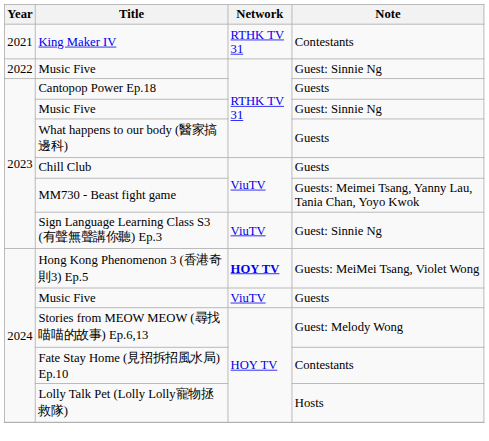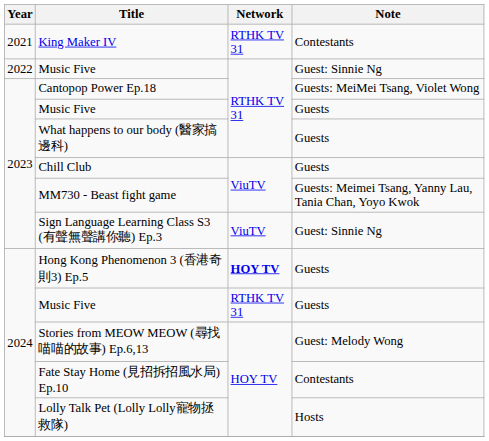 <table class="wikitable plainrowheaders">
 <tr>
 <th scope="col">Year</th>
 <th scope="col">Title</th>
 <th scope="col">Network</th>
 <th scope="col">Note</th>
 </tr>
 <tr>
 <td>2021</td>
 <td><a href='#'>King Maker IV</a></td>
 <td><a href='#'>RTHK TV 31</a></td>
 <td>Contestants</td>
 </tr>
 <tr>
 <td>2022</td>
 <td>Music Five</td>
 <td rowspan="4"><a href='#'>RTHK TV 31</a></td>
 <td>Guest: Sinnie Ng </td>
 </tr>
 <tr>
 <td rowspan="6">2023</td>
 <td>Cantopop Power Ep.18</td>
-<td>Guests </td>
+<td>Guests: MeiMei Tsang, Violet Wong </td>
 </tr>
 <tr>
 <td>Music Five</td>
-<td>Guest: Sinnie Ng </td>
+<td>Guests </td>
 </tr>
 <tr>
 <td>What happens to our body (醫家搞邊科)</td>
 <td>Guests </td>
 </tr>
 <tr>
 <td>Chill Club</td>
 <td rowspan="2"><a href='#'>ViuTV</a></td>
 <td>Guests </td>
 </tr>
 <tr>
 <td>MM730 - Beast fight game</td>
 <td>Guests: Meimei Tsang, Yanny Lau, Tania Chan, Yoyo Kwok </td>
 </tr>
 <tr>
 <td>Sign Language Learning Class S3 (有聲無聲講你聽) Ep.3</td>
 <td><a href='#'>ViuTV</a></td>
 <td>Guest: Sinnie Ng </td>
 </tr>
 <tr>
 <td rowspan="5">2024</td>
 <td>Hong Kong Phenomenon 3 (香港奇則3) Ep.5</td>
 <td><strong><a href='#'>HOY TV</a></strong></td>
-<td>Guests: MeiMei Tsang, Violet Wong </td>
+<td>Guests </td>
 </tr>
 <tr>
 <td>Music Five</td>
-<td><a href='#'>ViuTV</a></td>
+<td><a href='#'>RTHK TV 31</a></td>
 <td>Guests </td>
 </tr>
 <tr>
 <td>Stories from MEOW MEOW (尋找喵喵的故事) Ep.6,13</td>
 <td rowspan="3"><a href='#'>HOY TV</a></td>
 <td>Guest: Melody Wong </td>
 </tr>
 <tr>
 <td>Fate Stay Home  (見招拆招風水局) Ep.10</td>
 <td>Contestants</td>
 </tr>
 <tr>
 <td>Lolly Talk Pet  (Lolly Lolly寵物拯救隊)</td>
 <td>Hosts </td>
 </tr>
 <tr>
 </tr>
 </table>
